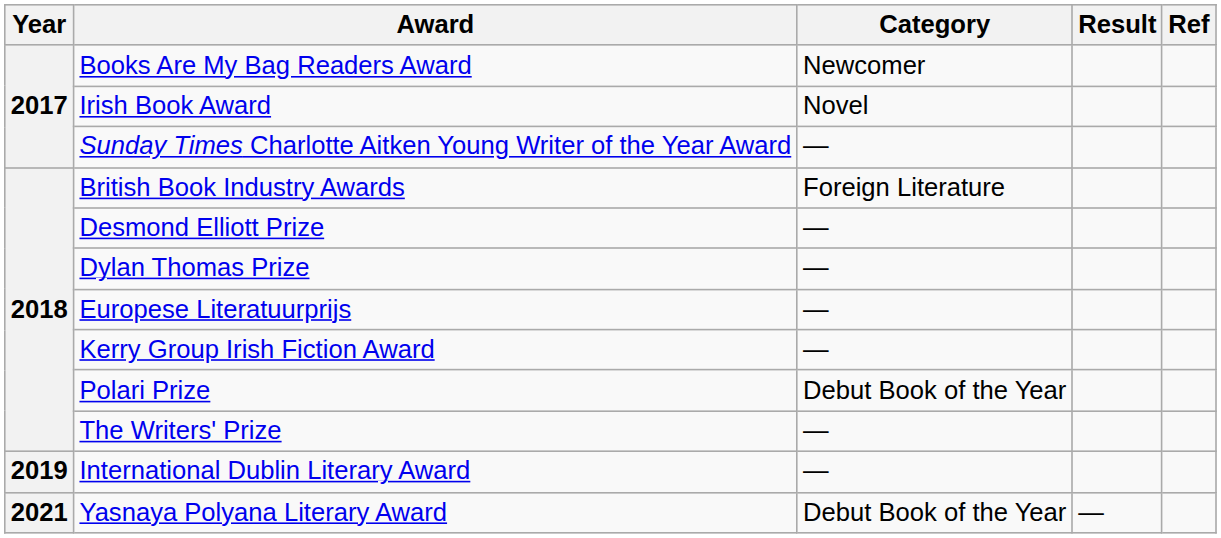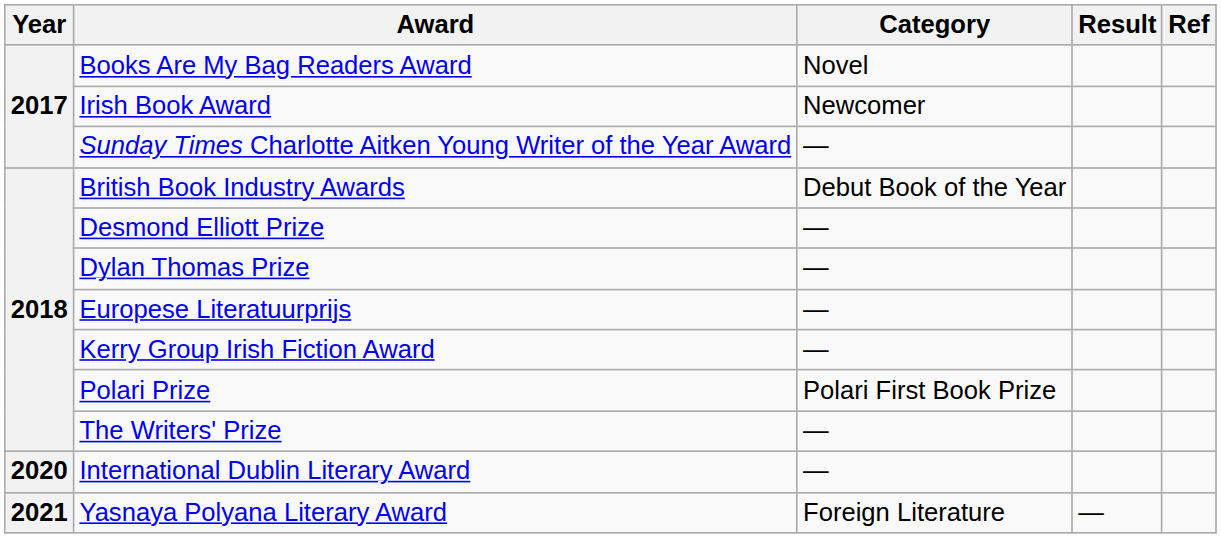 <table class="wikitable sortable">
 <tr>
 <th>Year</th>
 <th>Award</th>
 <th>Category</th>
 <th>Result</th>
 <th>Ref</th>
 </tr>
 <tr>
 <th rowspan="3">2017</th>
 <td><a href='#'>Books Are My Bag Readers Award</a></td>
-<td>Newcomer</td>
+<td>Novel</td>
 <td></td>
 <td></td>
 </tr>
 <tr>
 <td><a href='#'>Irish Book Award</a></td>
-<td>Novel</td>
+<td>Newcomer</td>
 <td></td>
 <td></td>
 </tr>
 <tr>
 <td><a href='#'><em>Sunday Times</em> Charlotte Aitken Young Writer of the Year Award</a></td>
 <td>—</td>
 <td></td>
 <td></td>
 </tr>
 <tr>
 <th rowspan="7">2018</th>
 <td><a href='#'>British Book Industry Awards</a></td>
-<td>Foreign Literature</td>
+<td>Debut Book of the Year</td>
 <td></td>
 <td></td>
 </tr>
 <tr>
 <td><a href='#'>Desmond Elliott Prize</a></td>
 <td>—</td>
 <td></td>
 <td></td>
 </tr>
 <tr>
 <td><a href='#'>Dylan Thomas Prize</a></td>
 <td>—</td>
 <td></td>
 <td></td>
 </tr>
 <tr>
 <td><a href='#'>Europese Literatuurprijs</a></td>
 <td>—</td>
 <td></td>
 <td></td>
 </tr>
 <tr>
 <td><a href='#'>Kerry Group Irish Fiction Award</a></td>
 <td>—</td>
 <td></td>
 <td></td>
 </tr>
 <tr>
 <td><a href='#'>Polari Prize</a></td>
-<td>Debut Book of the Year</td>
+<td>Polari First Book Prize</td>
 <td></td>
 <td></td>
 </tr>
 <tr>
 <td><a href='#'>The Writers' Prize</a></td>
 <td>—</td>
 <td></td>
 <td></td>
 </tr>
 <tr>
-<th rowspan="1">2019</th>
+<th rowspan="1">2020</th>
 <td><a href='#'>International Dublin Literary Award</a></td>
 <td>—</td>
 <td></td>
 <td></td>
 </tr>
 <tr>
 <th rowspan="1">2021</th>
 <td><a href='#'>Yasnaya Polyana Literary Award</a></td>
-<td>Debut Book of the Year</td>
+<td>Foreign Literature</td>
 <td>—</td>
 <td></td>
 </tr>
 </table>
